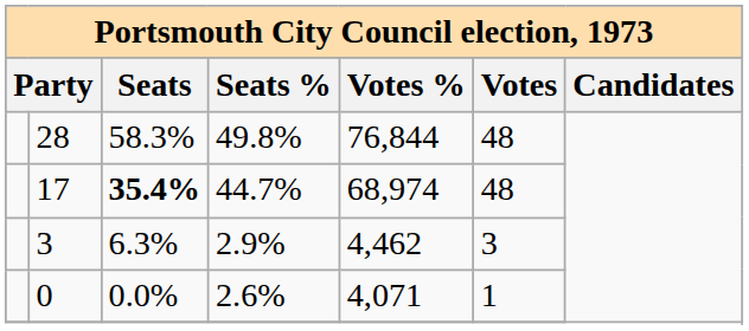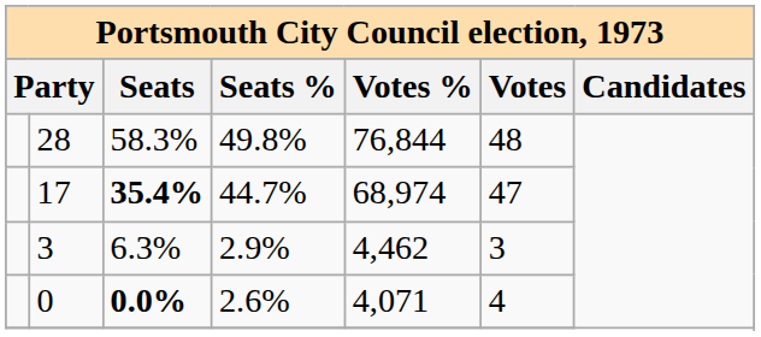 <table class="wikitable">
 <tr>
 <th colspan="9" style="background:#ffdead;">Portsmouth City Council election, 1973</th>
 </tr>
 <tr>
 <th colspan=2>Party</th>
 <th>Seats</th>
 <th>Seats %</th>
 <th>Votes %</th>
 <th>Votes</th>
 <th>Candidates</th>
 </tr>
 <tr>
 <td></td>
 <td>28</td>
 <td>58.3%</td>
 <td>49.8%</td>
 <td>76,844</td>
 <td>48</td>
 </tr>
 <tr>
 <td></td>
 <td>17</td>
 <td><strong>35.4%</strong></td>
 <td>44.7%</td>
 <td>68,974</td>
-<td>48</td>
+<td>47</td>
 </tr>
 <tr>
 <td></td>
 <td>3</td>
 <td>6.3%</td>
 <td>2.9%</td>
 <td>4,462</td>
 <td>3</td>
 </tr>
 <tr>
 <td></td>
 <td>0</td>
-<td>0.0%</td>
+<td><strong>0.0%</strong></td>
 <td>2.6%</td>
 <td>4,071</td>
-<td>1</td>
+<td>4</td>
 </tr>
 <tr>
 </tr>
 </table>
